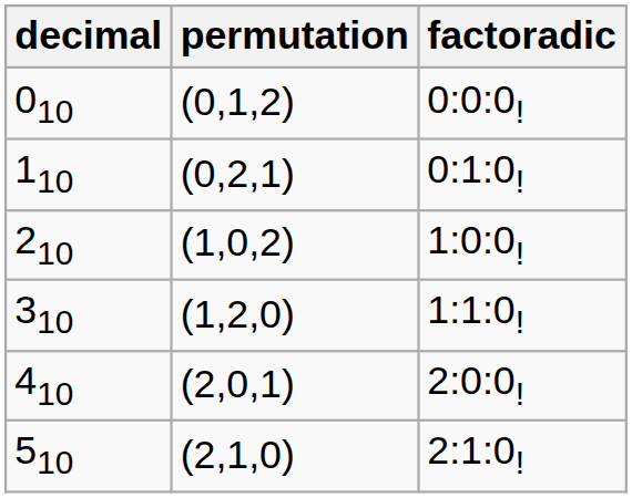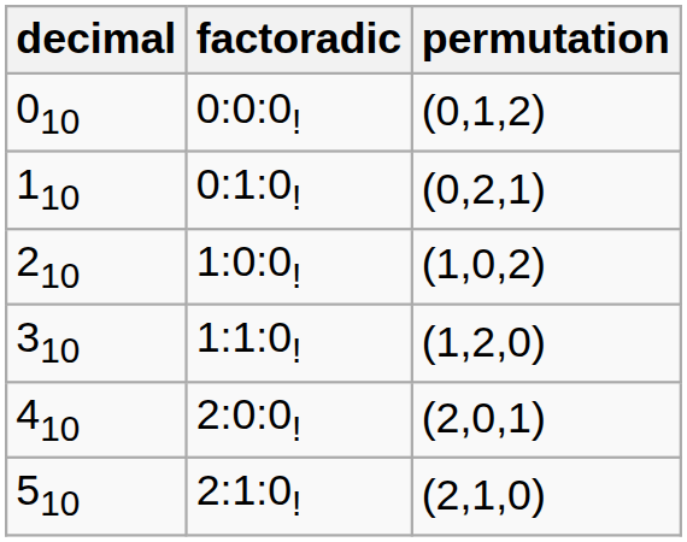 <table class="wikitable">
 <tr>
 <th scope="col">decimal</th>
+<th scope="col">factoradic</th>
 <th scope="col">permutation</th>
-<th scope="col">factoradic</th>
 </tr>
 <tr>
 <td>0<sub>10</sub></td>
+<td>0:0:0<sub>!</sub></td>
 <td>(0,1,2)</td>
-<td>0:0:0<sub>!</sub></td>
 </tr>
 <tr>
 <td>1<sub>10</sub></td>
+<td>0:1:0<sub>!</sub></td>
 <td>(0,2,1)</td>
-<td>0:1:0<sub>!</sub></td>
 </tr>
 <tr>
 <td>2<sub>10</sub></td>
+<td>1:0:0<sub>!</sub></td>
 <td>(1,0,2)</td>
-<td>1:0:0<sub>!</sub></td>
 </tr>
 <tr>
 <td>3<sub>10</sub></td>
+<td>1:1:0<sub>!</sub></td>
 <td>(1,2,0)</td>
-<td>1:1:0<sub>!</sub></td>
 </tr>
 <tr>
 <td>4<sub>10</sub></td>
+<td>2:0:0<sub>!</sub></td>
 <td>(2,0,1)</td>
-<td>2:0:0<sub>!</sub></td>
 </tr>
 <tr>
 <td>5<sub>10</sub></td>
+<td>2:1:0<sub>!</sub></td>
 <td>(2,1,0)</td>
-<td>2:1:0<sub>!</sub></td>
 </tr>
 </table>
